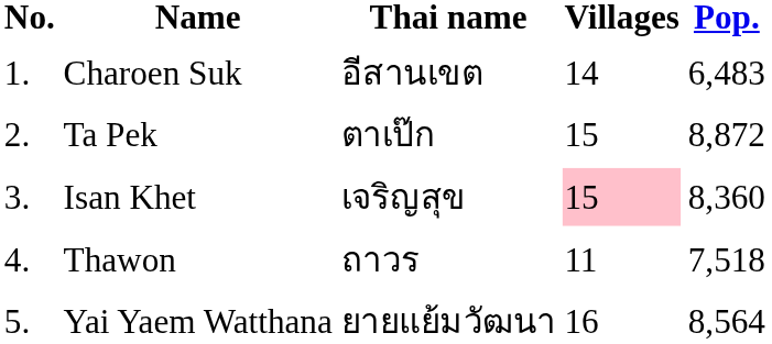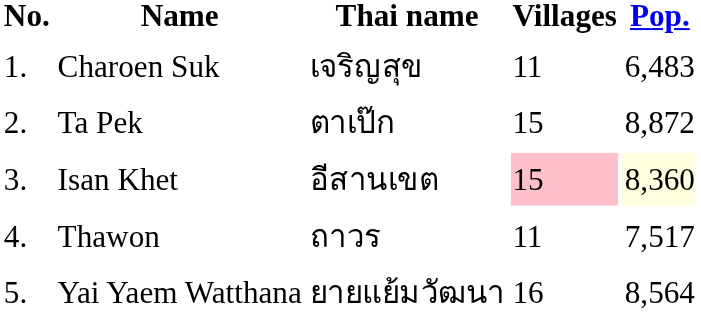 <table>
 <tr>
 <th>No.</th>
 <th>Name</th>
 <th>Thai name</th>
 <th>Villages</th>
 <th><a href='#'>Pop.</a></th>
 </tr>
 <tr>
 <td>1.</td>
 <td>Charoen Suk</td>
-<td>อีสานเขต</td>
-<td>14</td>
+<td>เจริญสุข</td>
+<td>11</td>
 <td>6,483</td>
 <td></td>
 </tr>
 <tr>
 <td>2.</td>
 <td>Ta Pek</td>
 <td>ตาเป๊ก</td>
 <td>15</td>
 <td>8,872</td>
 <td></td>
 </tr>
 <tr>
 <td>3.</td>
 <td>Isan Khet</td>
-<td>เจริญสุข</td>
+<td>อีสานเขต</td>
 <td style="background: pink;">15</td>
-<td>8,360</td>
+<td style="background: lightyellow;">8,360</td>
 <td></td>
 </tr>
 <tr>
 <td>4.</td>
 <td>Thawon</td>
 <td>ถาวร</td>
 <td>11</td>
-<td>7,518</td>
+<td>7,517</td>
 <td></td>
 </tr>
 <tr>
 <td>5.</td>
 <td>Yai Yaem Watthana</td>
 <td>ยายแย้มวัฒนา</td>
 <td>16</td>
 <td>8,564</td>
 <td></td>
 </tr>
 </table>
